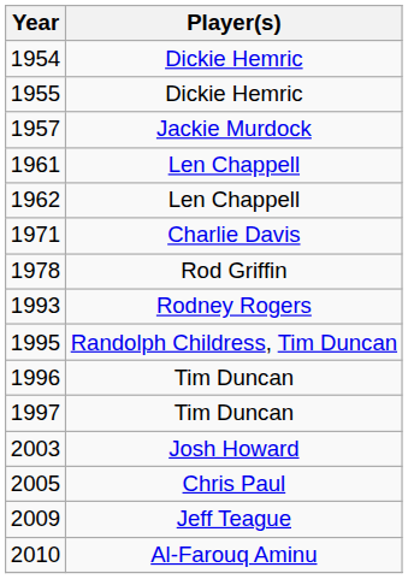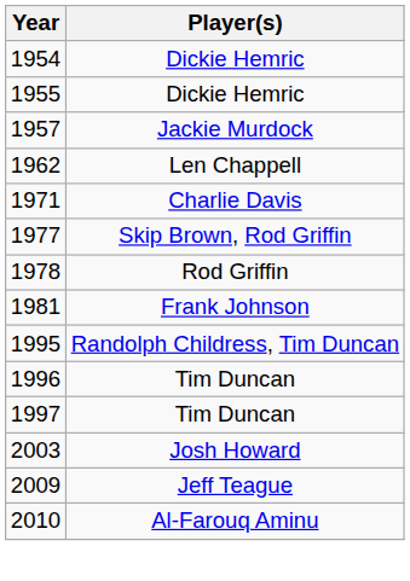 <table class="wikitable" style="text-align: center;">
 <tr>
 <th>Year</th>
 <th>Player(s)</th>
 </tr>
 <tr>
 <td>1954</td>
 <td><a href='#'>Dickie Hemric</a></td>
 </tr>
 <tr>
 <td>1955</td>
 <td>Dickie Hemric</td>
 </tr>
 <tr>
 <td>1957</td>
 <td><a href='#'>Jackie Murdock</a></td>
 </tr>
 <tr>
-<td>1961</td>
-<td><a href='#'>Len Chappell</a></td>
-</tr>
-<tr>
 <td>1962</td>
 <td>Len Chappell</td>
 </tr>
 <tr>
 <td>1971</td>
 <td><a href='#'>Charlie Davis</a></td>
 </tr>
 <tr>
+<td>1977</td>
+<td><a href='#'>Skip Brown</a>, <a href='#'>Rod Griffin</a></td>
+</tr>
+<tr>
 <td>1978</td>
 <td>Rod Griffin</td>
 </tr>
 <tr>
-<td>1993</td>
-<td><a href='#'>Rodney Rogers</a></td>
+<td>1981</td>
+<td><a href='#'>Frank Johnson</a></td>
 </tr>
 <tr>
 <td>1995</td>
 <td><a href='#'>Randolph Childress</a>, <a href='#'>Tim Duncan</a></td>
 </tr>
 <tr>
 <td>1996</td>
 <td>Tim Duncan</td>
 </tr>
 <tr>
 <td>1997</td>
 <td>Tim Duncan</td>
 </tr>
 <tr>
 <td>2003</td>
 <td><a href='#'>Josh Howard</a></td>
 </tr>
 <tr>
-<td>2005</td>
-<td><a href='#'>Chris Paul</a></td>
-</tr>
-<tr>
 <td>2009</td>
 <td><a href='#'>Jeff Teague</a></td>
 </tr>
 <tr>
 <td>2010</td>
 <td><a href='#'>Al-Farouq Aminu</a></td>
 </tr>
 <tr>
 </tr>
 </table>
